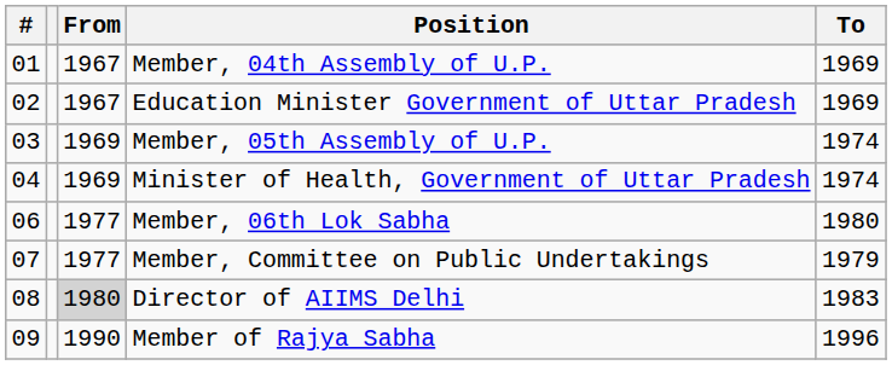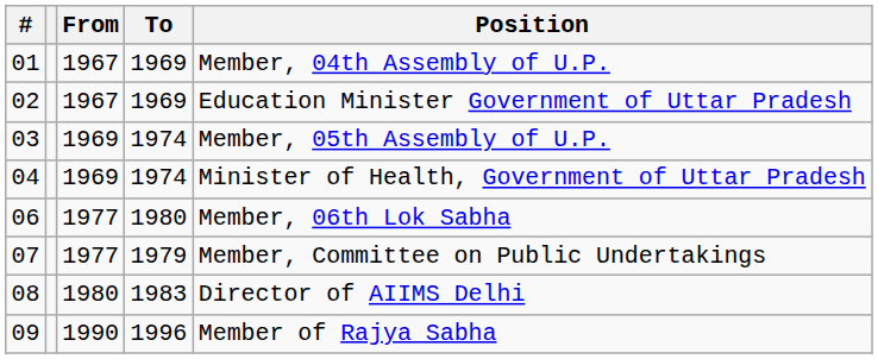 <table class="wikitable sortable">
 <tr>
 <th>#</th>
 <th></th>
 <th>From</th>
+<th>To</th>
 <th>Position</th>
-<th>To</th>
 </tr>
 <tr>
 <td>01</td>
 <td></td>
 <td>1967</td>
+<td>1969</td>
 <td>Member, <a href='#'>04th Assembly of U.P.</a></td>
-<td>1969</td>
 </tr>
 <tr>
 <td>02</td>
 <td></td>
 <td>1967</td>
+<td>1969</td>
 <td>Education Minister <a href='#'>Government of Uttar Pradesh</a></td>
-<td>1969</td>
 </tr>
 <tr>
 <td>03</td>
 <td></td>
 <td>1969</td>
+<td>1974</td>
 <td>Member, <a href='#'>05th Assembly of U.P.</a></td>
-<td>1974</td>
 </tr>
 <tr>
 <td>04</td>
 <td></td>
 <td>1969</td>
+<td>1974</td>
 <td>Minister of Health, <a href='#'>Government of Uttar Pradesh</a></td>
-<td>1974</td>
 </tr>
 <tr>
 <td>06</td>
 <td></td>
 <td>1977</td>
+<td>1980</td>
 <td>Member, <a href='#'>06th Lok Sabha</a></td>
-<td>1980</td>
 </tr>
 <tr>
 <td>07</td>
 <td></td>
 <td>1977</td>
+<td>1979</td>
 <td>Member, Committee on Public Undertakings</td>
-<td>1979</td>
 </tr>
 <tr>
 <td>08</td>
 <td></td>
-<td style="background: lightgrey;">1980</td>
+<td>1980</td>
+<td>1983</td>
 <td>Director of <a href='#'>AIIMS Delhi</a></td>
-<td>1983</td>
 </tr>
 <tr>
 <td>09</td>
 <td></td>
 <td>1990</td>
+<td>1996</td>
 <td>Member of <a href='#'>Rajya Sabha</a></td>
-<td>1996</td>
 </tr>
 </table>
